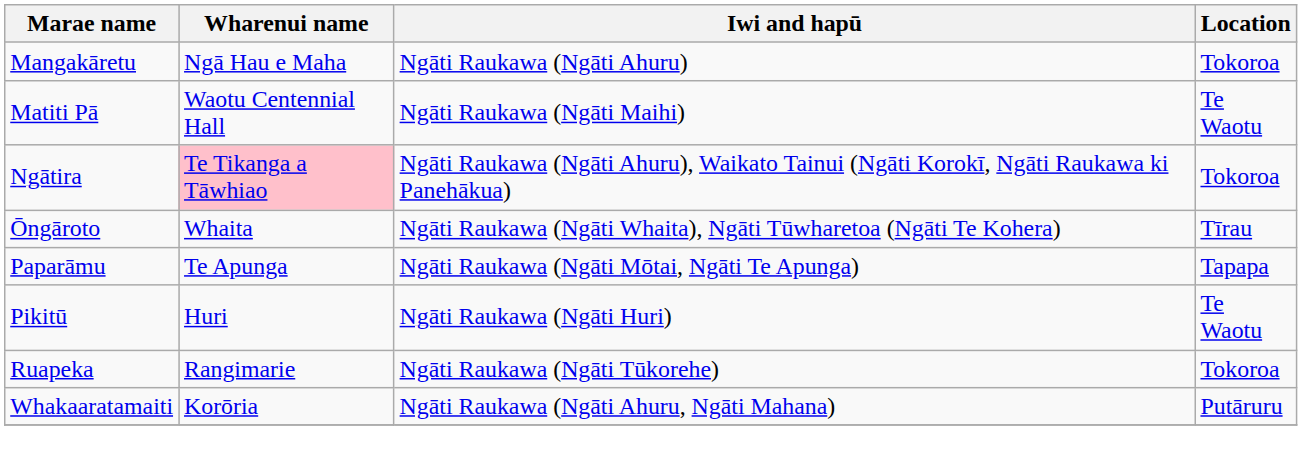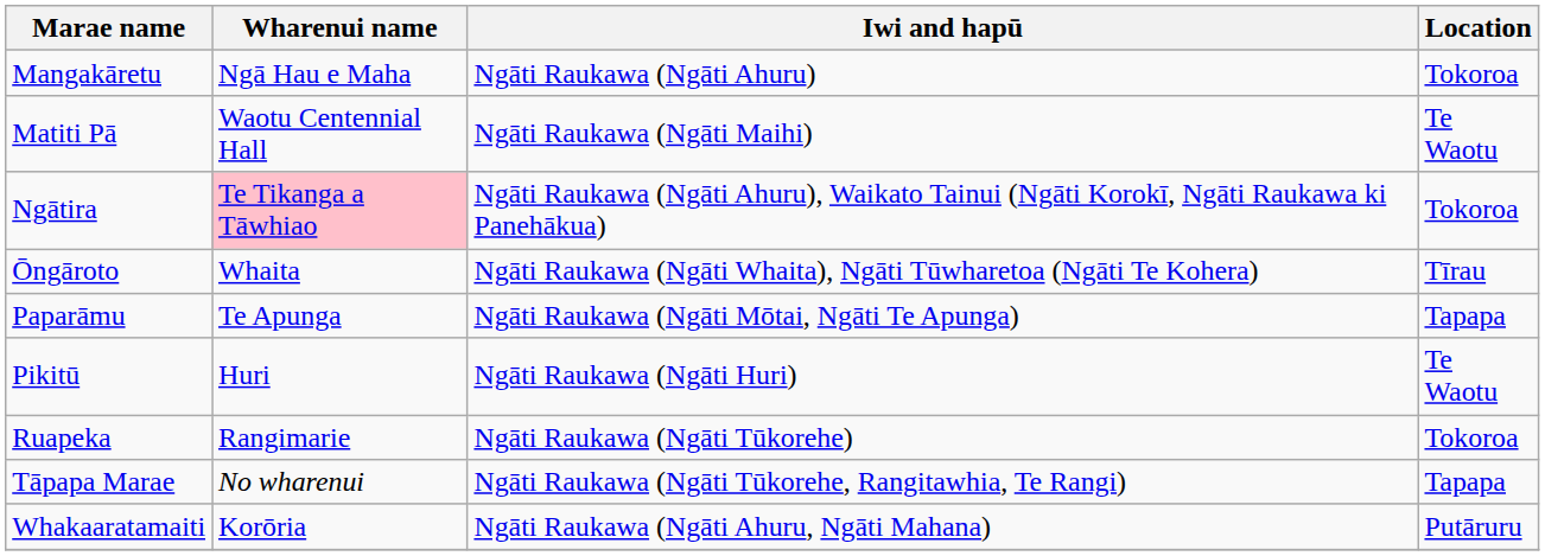 <table class="wikitable sortable">
 <tr>
 <th>Marae name</th>
 <th>Wharenui name</th>
 <th>Iwi and hapū</th>
 <th>Location</th>
 </tr>
 <tr>
 <td><a href='#'>Mangakāretu</a></td>
 <td><a href='#'>Ngā Hau e Maha</a></td>
 <td><a href='#'>Ngāti Raukawa</a> (<a href='#'>Ngāti Ahuru</a>)</td>
 <td><a href='#'>Tokoroa</a></td>
 </tr>
 <tr>
 <td><a href='#'>Matiti Pā</a></td>
 <td><a href='#'>Waotu Centennial Hall</a></td>
 <td><a href='#'>Ngāti Raukawa</a> (<a href='#'>Ngāti Maihi</a>)</td>
 <td><a href='#'>Te Waotu</a></td>
 </tr>
 <tr>
 <td><a href='#'>Ngātira</a></td>
 <td style="background: pink;"><a href='#'>Te Tikanga a Tāwhiao</a></td>
 <td><a href='#'>Ngāti Raukawa</a> (<a href='#'>Ngāti Ahuru</a>), <a href='#'>Waikato Tainui</a> (<a href='#'>Ngāti Korokī</a>, <a href='#'>Ngāti Raukawa ki Panehākua</a>)</td>
 <td><a href='#'>Tokoroa</a></td>
 </tr>
 <tr>
 <td><a href='#'>Ōngāroto</a></td>
 <td><a href='#'>Whaita</a></td>
 <td><a href='#'>Ngāti Raukawa</a> (<a href='#'>Ngāti Whaita</a>), <a href='#'>Ngāti Tūwharetoa</a> (<a href='#'>Ngāti Te Kohera</a>)</td>
 <td><a href='#'>Tīrau</a></td>
 </tr>
 <tr>
 <td><a href='#'>Paparāmu</a></td>
 <td><a href='#'>Te Apunga</a></td>
 <td><a href='#'>Ngāti Raukawa</a> (<a href='#'>Ngāti Mōtai</a>, <a href='#'>Ngāti Te Apunga</a>)</td>
 <td><a href='#'>Tapapa</a></td>
 </tr>
 <tr>
 <td><a href='#'>Pikitū</a></td>
 <td><a href='#'>Huri</a></td>
 <td><a href='#'>Ngāti Raukawa</a> (<a href='#'>Ngāti Huri</a>)</td>
 <td><a href='#'>Te Waotu</a></td>
 </tr>
 <tr>
 <td><a href='#'>Ruapeka</a></td>
 <td><a href='#'>Rangimarie</a></td>
 <td><a href='#'>Ngāti Raukawa</a> (<a href='#'>Ngāti Tūkorehe</a>)</td>
 <td><a href='#'>Tokoroa</a></td>
 </tr>
 <tr>
+<td><a href='#'>Tāpapa Marae</a></td>
+<td><em>No wharenui</em></td>
+<td><a href='#'>Ngāti Raukawa</a> (<a href='#'>Ngāti Tūkorehe</a>, <a href='#'>Rangitawhia</a>, <a href='#'>Te Rangi</a>)</td>
+<td><a href='#'>Tapapa</a></td>
+</tr>
+<tr>
 <td><a href='#'>Whakaaratamaiti</a></td>
 <td><a href='#'>Korōria</a></td>
 <td><a href='#'>Ngāti Raukawa</a> (<a href='#'>Ngāti Ahuru</a>, <a href='#'>Ngāti Mahana</a>)</td>
 <td><a href='#'>Putāruru</a></td>
 </tr>
 <tr>
 </tr>
 </table>
